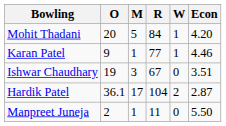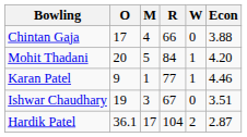 <table class="wikitable">
 <tr>
 <th>Bowling</th>
 <th><strong>O</strong></th>
 <th><strong>M</strong></th>
 <th><strong>R</strong></th>
 <th><strong>W</strong></th>
 <th><strong>Econ</strong></th>
+</tr>
+<tr>
+<td><a href='#'>Chintan Gaja</a></td>
+<td>17</td>
+<td>4</td>
+<td>66</td>
+<td>0</td>
+<td>3.88</td>
 </tr>
 <tr>
 <td><a href='#'>Mohit Thadani</a></td>
 <td>20</td>
 <td>5</td>
 <td>84</td>
 <td>1</td>
 <td>4.20</td>
 </tr>
 <tr>
 <td><a href='#'>Karan Patel</a></td>
 <td>9</td>
 <td>1</td>
 <td>77</td>
 <td>1</td>
 <td>4.46</td>
 </tr>
 <tr>
 <td><a href='#'>Ishwar Chaudhary</a></td>
 <td>19</td>
 <td>3</td>
 <td>67</td>
 <td>0</td>
 <td>3.51</td>
 </tr>
 <tr>
 <td><a href='#'>Hardik Patel</a></td>
 <td>36.1</td>
 <td>17</td>
 <td>104</td>
 <td>2</td>
 <td>2.87</td>
 </tr>
-<tr>
-<td><a href='#'>Manpreet Juneja</a></td>
-<td>2</td>
-<td>1</td>
-<td>11</td>
-<td>0</td>
-<td>5.50</td>
-</tr>
 </table>
